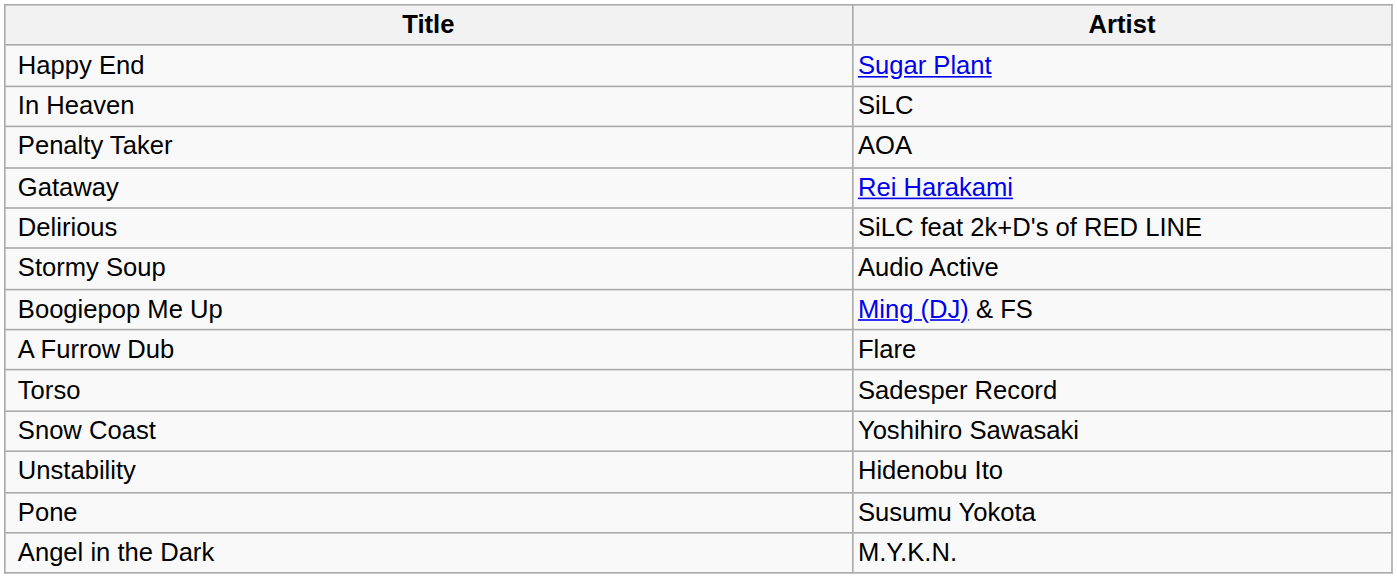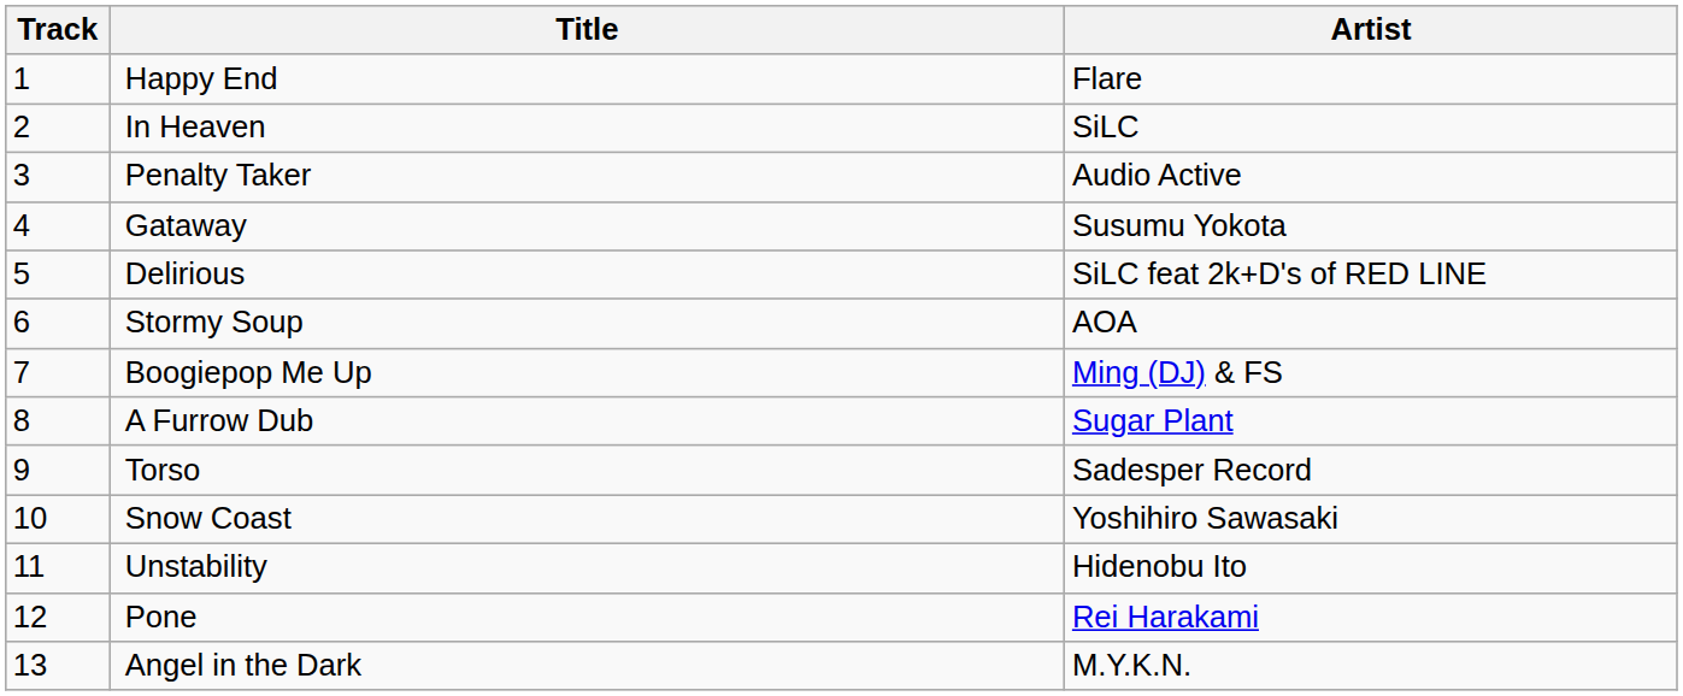 <table class="wikitable">
 <tr>
+<th style="width:3em;">Track</th>
 <th style="width:40em;">Title</th>
 <th style="width:25em;">Artist</th>
 </tr>
 <tr>
+<td>1</td>
 <td> Happy End</td>
-<td><a href='#'>Sugar Plant</a></td>
+<td>Flare</td>
 </tr>
 <tr>
+<td>2</td>
 <td> In Heaven</td>
 <td>SiLC</td>
 </tr>
 <tr>
+<td>3</td>
 <td> Penalty Taker</td>
-<td>AOA</td>
+<td>Audio Active</td>
 </tr>
 <tr>
+<td>4</td>
 <td> Gataway</td>
-<td><a href='#'>Rei Harakami</a></td>
+<td>Susumu Yokota</td>
 </tr>
 <tr>
+<td>5</td>
 <td> Delirious</td>
 <td>SiLC feat 2k+D's of RED LINE</td>
 </tr>
 <tr>
+<td>6</td>
 <td> Stormy Soup</td>
-<td>Audio Active</td>
+<td>AOA</td>
 </tr>
 <tr>
+<td>7</td>
 <td> Boogiepop Me Up</td>
 <td><a href='#'>Ming (DJ)</a> & FS</td>
 </tr>
 <tr>
+<td>8</td>
 <td> A Furrow Dub</td>
-<td>Flare</td>
+<td><a href='#'>Sugar Plant</a></td>
 </tr>
 <tr>
+<td>9</td>
 <td> Torso</td>
 <td>Sadesper Record</td>
 </tr>
 <tr>
+<td>10</td>
 <td> Snow Coast</td>
 <td>Yoshihiro Sawasaki</td>
 </tr>
 <tr>
+<td>11</td>
 <td> Unstability</td>
 <td>Hidenobu Ito</td>
 </tr>
 <tr>
+<td>12</td>
 <td> Pone</td>
-<td>Susumu Yokota</td>
+<td><a href='#'>Rei Harakami</a></td>
 </tr>
 <tr>
+<td>13</td>
 <td> Angel in the Dark</td>
 <td>M.Y.K.N.</td>
 </tr>
 </table>
